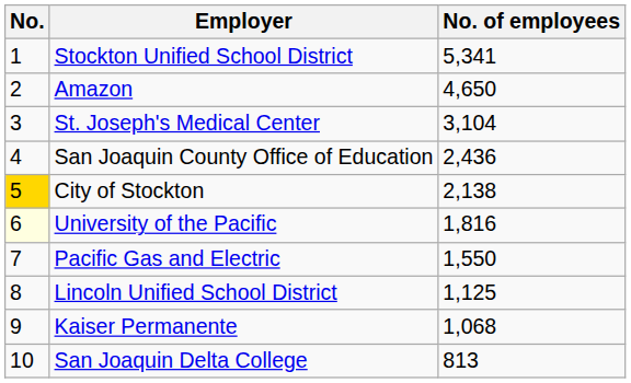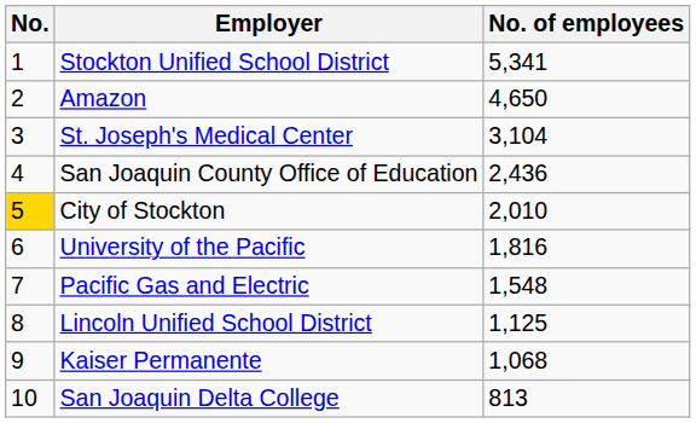 <table class="wikitable">
 <tr>
 <th>No.</th>
 <th>Employer</th>
 <th>No. of employees</th>
 </tr>
 <tr>
 <td>1</td>
 <td><a href='#'>Stockton Unified School District</a></td>
 <td>5,341</td>
 </tr>
 <tr>
 <td>2</td>
 <td><a href='#'>Amazon</a></td>
 <td>4,650</td>
 </tr>
 <tr>
 <td>3</td>
 <td><a href='#'>St. Joseph's Medical Center</a></td>
 <td>3,104</td>
 </tr>
 <tr>
 <td>4</td>
 <td>San Joaquin County Office of Education</td>
 <td>2,436</td>
 </tr>
 <tr>
 <td style="background: gold;">5</td>
 <td>City of Stockton</td>
-<td>2,138</td>
+<td>2,010</td>
 </tr>
 <tr>
-<td style="background: lightyellow;">6</td>
+<td>6</td>
 <td><a href='#'>University of the Pacific</a></td>
 <td>1,816</td>
 </tr>
 <tr>
 <td>7</td>
 <td><a href='#'>Pacific Gas and Electric</a></td>
-<td>1,550</td>
+<td>1,548</td>
 </tr>
 <tr>
 <td>8</td>
 <td><a href='#'>Lincoln Unified School District</a></td>
 <td>1,125</td>
 </tr>
 <tr>
 <td>9</td>
 <td><a href='#'>Kaiser Permanente</a></td>
 <td>1,068</td>
 </tr>
 <tr>
 <td>10</td>
 <td><a href='#'>San Joaquin Delta College</a></td>
 <td>813</td>
 </tr>
 </table>
